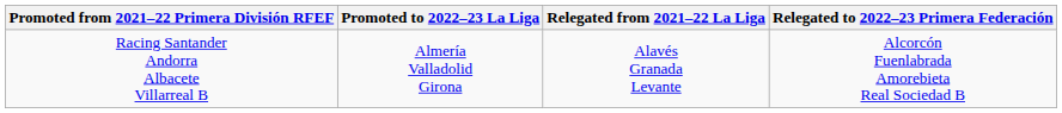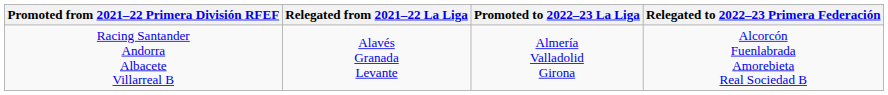 <table class="wikitable" style="text-align:center;">
 <tr>
 <th>Promoted from <a href='#'>2021–22 Primera División RFEF</a></th>
+<th>Relegated from <a href='#'>2021–22 La Liga</a></th>
 <th>Promoted to <a href='#'>2022–23 La Liga</a></th>
-<th>Relegated from <a href='#'>2021–22 La Liga</a></th>
 <th>Relegated to <a href='#'>2022–23 Primera Federación</a></th>
 </tr>
 <tr>
 <td><a href='#'>Racing Santander</a> <br> <a href='#'>Andorra</a> <br> <a href='#'>Albacete</a> <br> <a href='#'>Villarreal B</a></td>
+<td><a href='#'>Alavés</a> <br> <a href='#'>Granada</a> <br> <a href='#'>Levante</a></td>
 <td><a href='#'>Almería</a> <br> <a href='#'>Valladolid</a> <br> <a href='#'>Girona</a></td>
-<td><a href='#'>Alavés</a> <br> <a href='#'>Granada</a> <br> <a href='#'>Levante</a></td>
 <td><a href='#'>Alcorcón</a> <br> <a href='#'>Fuenlabrada</a> <br> <a href='#'>Amorebieta</a> <br> <a href='#'>Real Sociedad B</a></td>
 </tr>
 </table>
